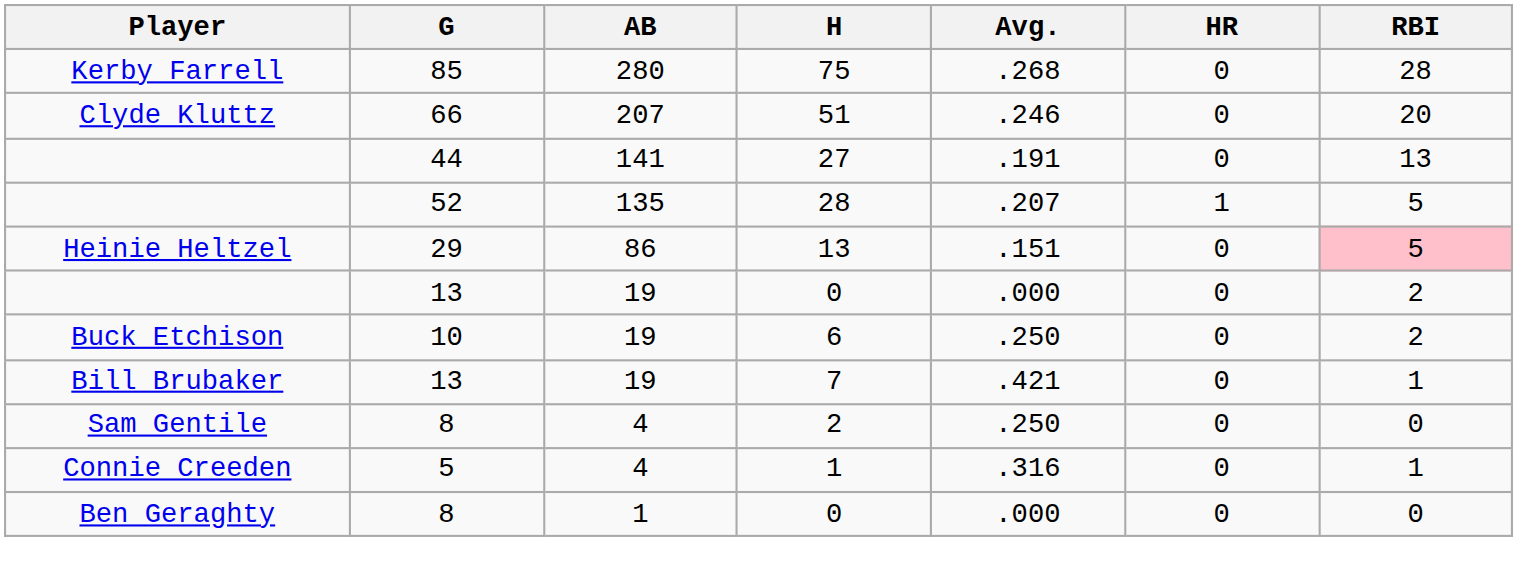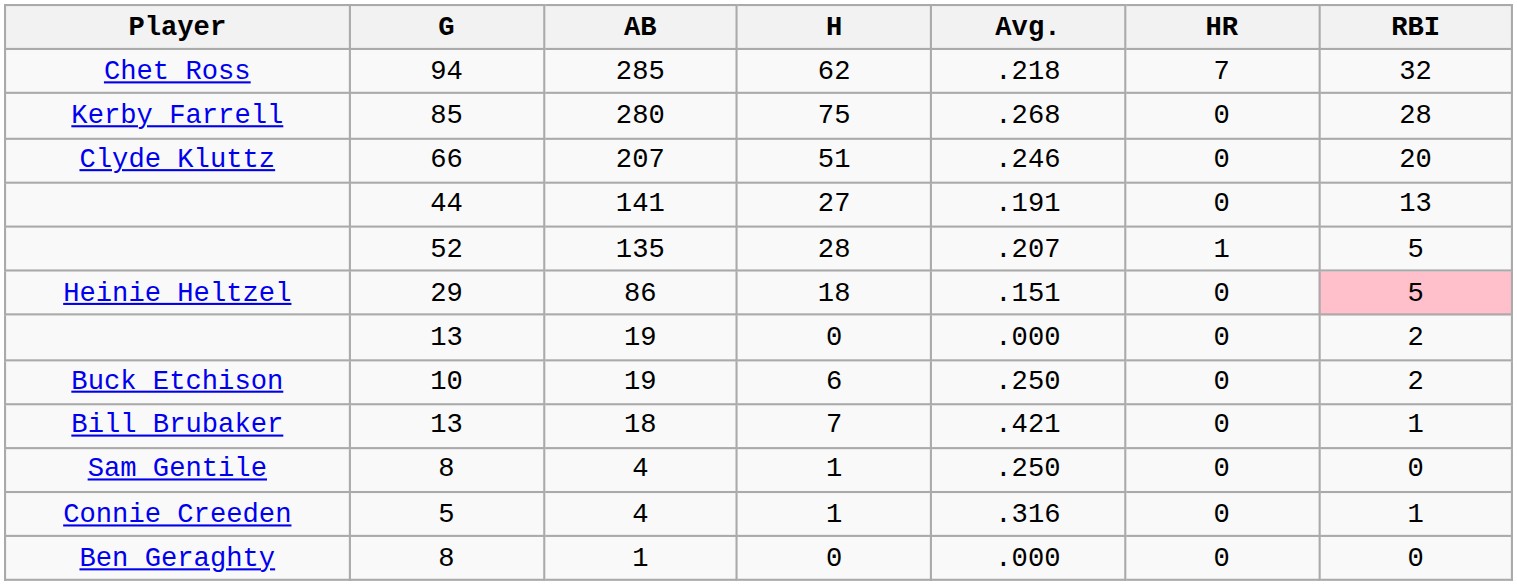 <table class="wikitable sortable">
 <tr>
 <th bgcolor="#DDDDFF" width="16%">Player</th>
 <th bgcolor="#DDDDFF" width="9%">G</th>
 <th bgcolor="#DDDDFF" width="9%">AB</th>
 <th bgcolor="#DDDDFF" width="9%">H</th>
 <th bgcolor="#DDDDFF" width="9%">Avg.</th>
 <th bgcolor="#DDDDFF" width="9%">HR</th>
 <th bgcolor="#DDDDFF" width="9%">RBI</th>
+</tr>
+<tr align="center">
+<td><a href='#'>Chet Ross</a></td>
+<td>94</td>
+<td>285</td>
+<td>62</td>
+<td>.218</td>
+<td>7</td>
+<td>32</td>
 </tr>
 <tr align=center>
 <td><a href='#'>Kerby Farrell</a></td>
 <td>85</td>
 <td>280</td>
 <td>75</td>
 <td>.268</td>
 <td>0</td>
 <td>28</td>
 </tr>
 <tr align=center>
 <td><a href='#'>Clyde Kluttz</a></td>
 <td>66</td>
 <td>207</td>
 <td>51</td>
 <td>.246</td>
 <td>0</td>
 <td>20</td>
 </tr>
 <tr align=center>
 <td></td>
 <td>44</td>
 <td>141</td>
 <td>27</td>
 <td>.191</td>
 <td>0</td>
 <td>13</td>
 </tr>
 <tr align="center">
 <td></td>
 <td>52</td>
 <td>135</td>
 <td>28</td>
 <td>.207</td>
 <td>1</td>
 <td>5</td>
 </tr>
 <tr align="center">
 <td><a href='#'>Heinie Heltzel</a></td>
 <td>29</td>
 <td>86</td>
-<td>13</td>
+<td>18</td>
 <td>.151</td>
 <td>0</td>
 <td style="background: pink;">5</td>
 </tr>
 <tr align=center>
 <td></td>
 <td>13</td>
 <td>19</td>
 <td>0</td>
 <td>.000</td>
 <td>0</td>
 <td>2</td>
 </tr>
 <tr align="center">
 <td><a href='#'>Buck Etchison</a></td>
 <td>10</td>
 <td>19</td>
 <td>6</td>
 <td>.250</td>
 <td>0</td>
 <td>2</td>
 </tr>
 <tr align=center>
 <td><a href='#'>Bill Brubaker</a></td>
 <td>13</td>
-<td>19</td>
+<td>18</td>
 <td>7</td>
 <td>.421</td>
 <td>0</td>
 <td>1</td>
 </tr>
 <tr align=center>
 <td><a href='#'>Sam Gentile</a></td>
 <td>8</td>
 <td>4</td>
-<td>2</td>
+<td>1</td>
 <td>.250</td>
 <td>0</td>
 <td>0</td>
 </tr>
 <tr align=center>
 <td><a href='#'>Connie Creeden</a></td>
 <td>5</td>
 <td>4</td>
 <td>1</td>
 <td>.316</td>
 <td>0</td>
 <td>1</td>
 </tr>
 <tr align=center>
 <td><a href='#'>Ben Geraghty</a></td>
 <td>8</td>
 <td>1</td>
 <td>0</td>
 <td>.000</td>
 <td>0</td>
 <td>0</td>
 </tr>
 </table>
